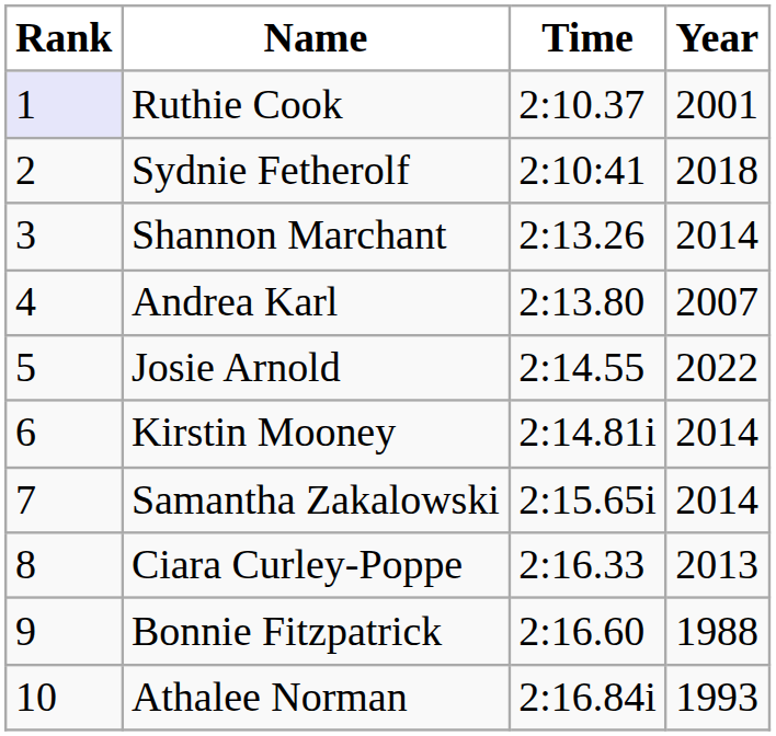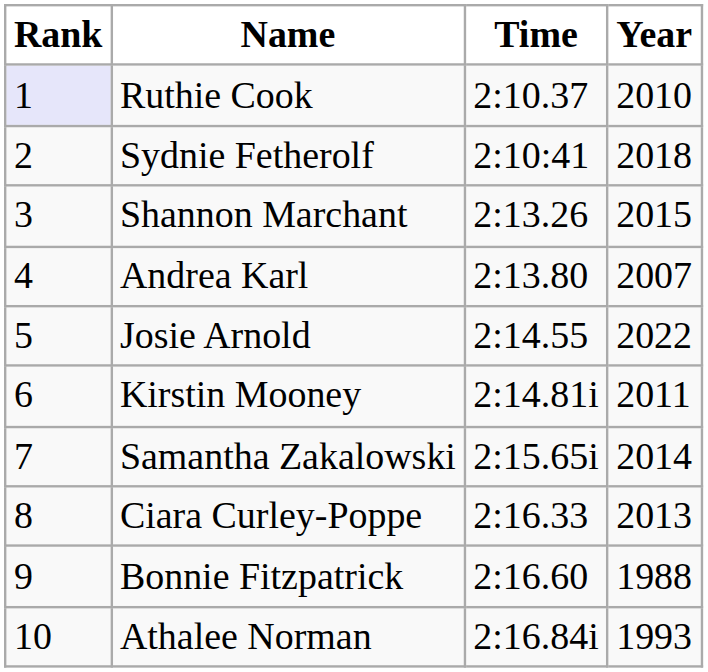 <table class="wikitable">
 <tr>
 <th style="background:white">Rank</th>
 <th style="background:white">Name</th>
 <th style="background:white">Time</th>
 <th style="background:white">Year</th>
 </tr>
 <tr>
 <td style="background: lavender;">1</td>
 <td>Ruthie Cook</td>
 <td>2:10.37</td>
-<td>2001</td>
+<td>2010</td>
 </tr>
 <tr>
 <td>2</td>
 <td>Sydnie Fetherolf</td>
 <td>2:10:41</td>
 <td>2018</td>
 </tr>
 <tr>
 <td>3</td>
 <td>Shannon Marchant</td>
 <td>2:13.26</td>
-<td>2014</td>
+<td>2015</td>
 </tr>
 <tr>
 <td>4</td>
 <td>Andrea Karl</td>
 <td>2:13.80</td>
 <td>2007</td>
 </tr>
 <tr>
 <td>5</td>
 <td>Josie Arnold</td>
 <td>2:14.55</td>
 <td>2022</td>
 </tr>
 <tr>
 <td>6</td>
 <td>Kirstin Mooney</td>
 <td>2:14.81i</td>
-<td>2014</td>
+<td>2011</td>
 </tr>
 <tr>
 <td>7</td>
 <td>Samantha Zakalowski</td>
 <td>2:15.65i</td>
 <td>2014</td>
 </tr>
 <tr>
 <td>8</td>
 <td>Ciara Curley-Poppe</td>
 <td>2:16.33</td>
 <td>2013</td>
 </tr>
 <tr>
 <td>9</td>
 <td>Bonnie Fitzpatrick</td>
 <td>2:16.60</td>
 <td>1988</td>
 </tr>
 <tr>
 <td>10</td>
 <td>Athalee Norman</td>
 <td>2:16.84i</td>
 <td>1993</td>
 </tr>
 </table>
